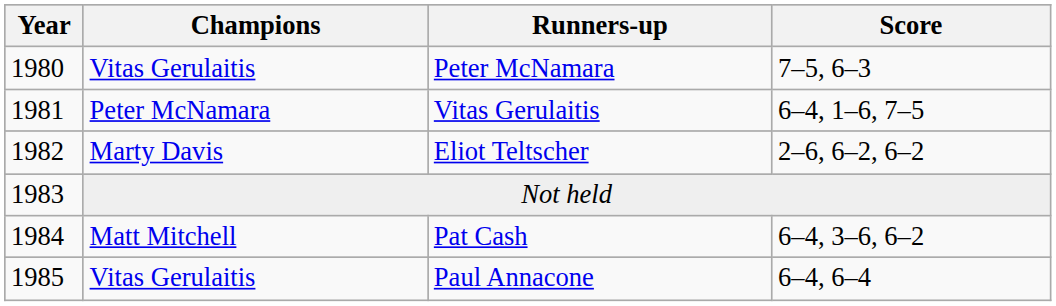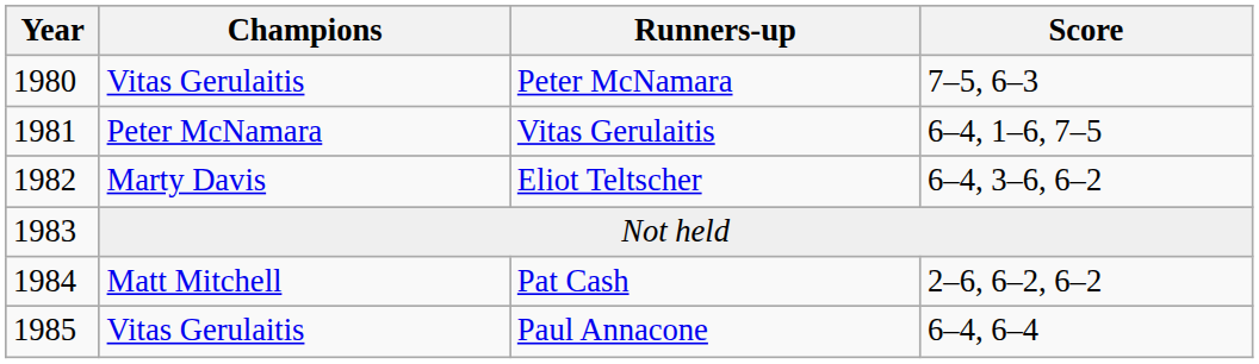 <table class="wikitable">
 <tr>
 <th style="width:40px">Year</th>
 <th style="width:200px">Champions</th>
 <th style="width:200px">Runners-up</th>
 <th style="width:160px">Score</th>
 </tr>
 <tr>
 <td>1980</td>
 <td> <a href='#'>Vitas Gerulaitis</a></td>
 <td> <a href='#'>Peter McNamara</a></td>
 <td>7–5, 6–3</td>
 </tr>
 <tr>
 <td>1981</td>
 <td>  <a href='#'>Peter McNamara</a></td>
 <td>  <a href='#'>Vitas Gerulaitis</a></td>
 <td>6–4, 1–6, 7–5</td>
 </tr>
 <tr>
 <td>1982</td>
 <td> <a href='#'>Marty Davis</a></td>
 <td>  <a href='#'>Eliot Teltscher</a></td>
-<td>2–6, 6–2, 6–2</td>
+<td>6–4, 3–6, 6–2</td>
 </tr>
 <tr>
 <td>1983</td>
 <td colspan=3 align=center style="background:#efefef"><em>Not held</em></td>
 </tr>
 <tr>
 <td>1984</td>
 <td> <a href='#'>Matt Mitchell</a></td>
 <td>  <a href='#'>Pat Cash</a></td>
-<td>6–4, 3–6, 6–2</td>
+<td>2–6, 6–2, 6–2</td>
 </tr>
 <tr>
 <td>1985</td>
 <td> <a href='#'>Vitas Gerulaitis</a></td>
 <td>  <a href='#'>Paul Annacone</a></td>
 <td>6–4, 6–4</td>
 </tr>
 </table>
